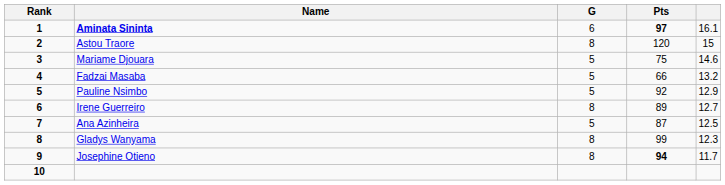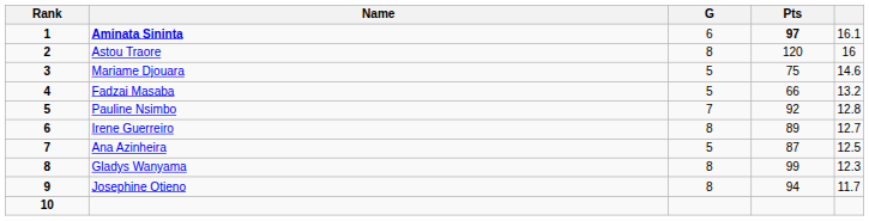 <table class="wikitable" style="width:90%;">
 <tr>
 <th style="width:10%;">Rank</th>
 <th style="width:70%;">Name</th>
 <th style="width:10%;">G</th>
 <th style="width:10%;">Pts</th>
 <th style="width:10%;"></th>
 </tr>
 <tr align=center>
 <td><strong>1</strong></td>
 <td align=left> <strong><a href='#'>Aminata Sininta</a></strong></td>
 <td>6</td>
 <td><strong>97</strong></td>
 <td>16.1</td>
 </tr>
 <tr align=center>
 <td><strong>2</strong></td>
 <td align=left> <a href='#'>Astou Traore</a></td>
 <td>8</td>
 <td>120</td>
-<td>15</td>
+<td>16</td>
 </tr>
 <tr align=center>
 <td><strong>3</strong></td>
 <td align=left> <a href='#'>Mariame Djouara</a></td>
 <td>5</td>
 <td>75</td>
 <td>14.6</td>
 </tr>
 <tr align=center>
 <td><strong>4</strong></td>
 <td align=left> <a href='#'>Fadzai Masaba</a></td>
 <td>5</td>
 <td>66</td>
 <td>13.2</td>
 </tr>
 <tr align=center>
 <td><strong>5</strong></td>
 <td align=left> <a href='#'>Pauline Nsimbo</a></td>
-<td>5</td>
+<td>7</td>
 <td>92</td>
-<td>12.9</td>
+<td>12.8</td>
 </tr>
 <tr align=center>
 <td><strong>6</strong></td>
 <td align=left> <a href='#'>Irene Guerreiro</a></td>
 <td>8</td>
 <td>89</td>
 <td>12.7</td>
 </tr>
 <tr align=center>
 <td><strong>7</strong></td>
 <td align=left> <a href='#'>Ana Azinheira</a></td>
 <td>5</td>
 <td>87</td>
 <td>12.5</td>
 </tr>
 <tr align=center>
 <td><strong>8</strong></td>
 <td align=left> <a href='#'>Gladys Wanyama</a></td>
 <td>8</td>
 <td>99</td>
 <td>12.3</td>
 </tr>
 <tr align=center>
 <td><strong>9</strong></td>
 <td align=left> <a href='#'>Josephine Otieno</a></td>
 <td>8</td>
-<td><strong>94</strong></td>
+<td>94</td>
 <td>11.7</td>
 </tr>
 <tr align=center>
 <td><strong>10</strong></td>
 <td align=left></td>
 <td></td>
 <td></td>
 <td></td>
 </tr>
 </table>
